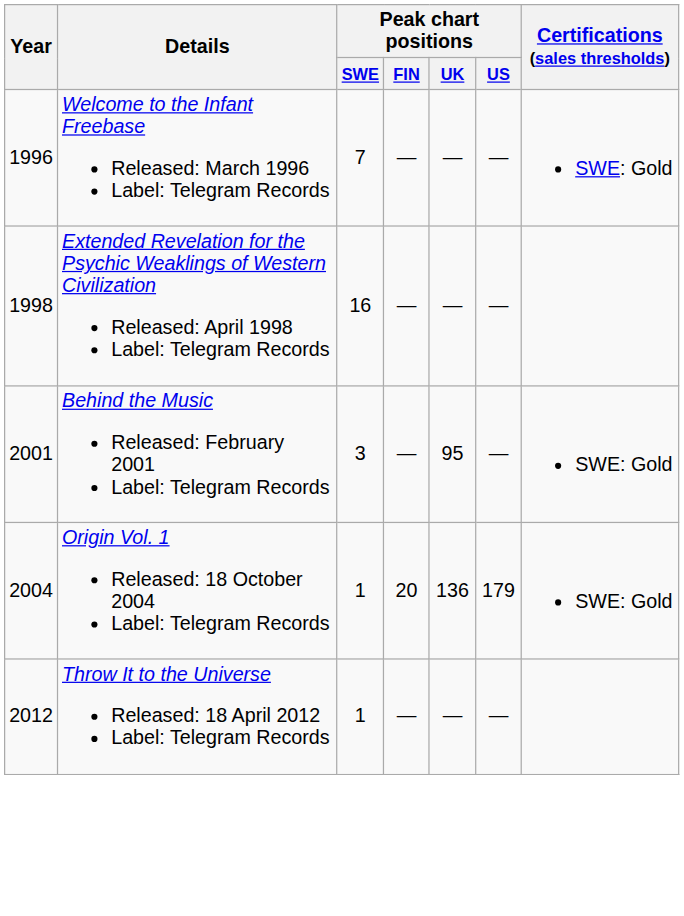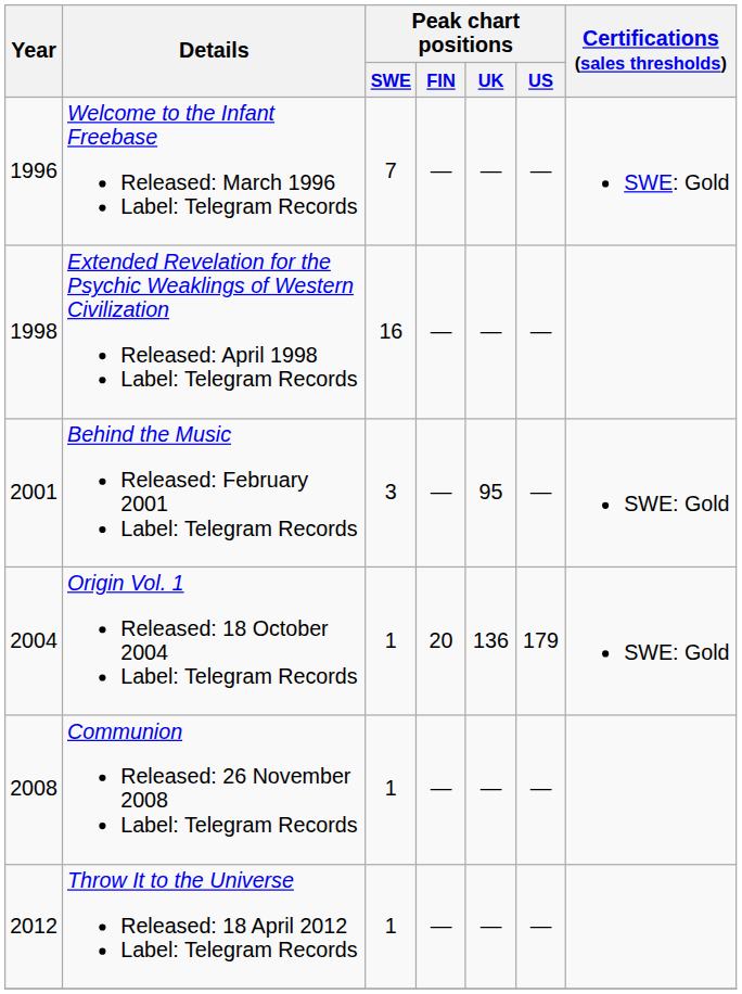 <table class="wikitable">
 <tr>
 <th rowspan="2" width="10">Year</th>
 <th rowspan="2" width="220">Details</th>
 <th colspan="4">Peak chart positions</th>
 <th rowspan=2 width="120"><a href='#'>Certifications</a><br><small>(<a href='#'>sales thresholds</a>)</small></th>
 </tr>
 <tr>
 <th width="30"><small><a href='#'>SWE</a></small><br></th>
 <th width="30"><small><a href='#'>FIN</a></small><br></th>
 <th width="30"><small><a href='#'>UK</a></small><br></th>
 <th width="30"><small><a href='#'>US</a></small><br></th>
 </tr>
 <tr>
 <td>1996</td>
 <td><em><a href='#'>Welcome to the Infant Freebase</a></em><br><ul><li>Released: March 1996</li><li>Label: Telegram Records</li></ul></td>
 <td align="center">7</td>
 <td align="center">—</td>
 <td align="center">—</td>
 <td align="center">—</td>
 <td><br><ul><li><a href='#'>SWE</a>: Gold</li></ul></td>
 </tr>
 <tr>
 <td>1998</td>
 <td><em><a href='#'>Extended Revelation for the Psychic Weaklings of Western Civilization</a></em><br><ul><li>Released: April 1998</li><li>Label: Telegram Records</li></ul></td>
 <td align="center">16</td>
 <td align="center">—</td>
 <td align="center">—</td>
 <td align="center">—</td>
 <td></td>
 </tr>
 <tr>
 <td>2001</td>
 <td><em><a href='#'>Behind the Music</a></em><br><ul><li>Released: February 2001</li><li>Label: Telegram Records</li></ul></td>
 <td align="center">3</td>
 <td align="center">—</td>
 <td align="center">95</td>
 <td align="center">—</td>
 <td><br><ul><li>SWE: Gold</li></ul></td>
 </tr>
 <tr>
 <td>2004</td>
 <td><em><a href='#'>Origin Vol. 1</a></em><br><ul><li>Released: 18 October 2004</li><li>Label: Telegram Records</li></ul></td>
 <td align="center">1</td>
 <td align="center">20</td>
 <td align="center">136</td>
 <td align="center">179</td>
 <td><br><ul><li>SWE: Gold</li></ul></td>
 </tr>
 <tr>
+<td>2008</td>
+<td><em><a href='#'>Communion</a></em><br><ul><li>Released: 26 November 2008</li><li>Label: Telegram Records</li></ul></td>
+<td align="center">1</td>
+<td align="center">—</td>
+<td align="center">—</td>
+<td align="center">—</td>
+<td></td>
+</tr>
+<tr>
 <td>2012</td>
 <td><em><a href='#'>Throw It to the Universe</a></em><br><ul><li>Released: 18 April 2012</li><li>Label: Telegram Records</li></ul></td>
 <td align="center">1</td>
 <td align="center">—</td>
 <td align="center">—</td>
 <td align="center">—</td>
 <td></td>
 </tr>
 <tr>
 </tr>
 </table>
